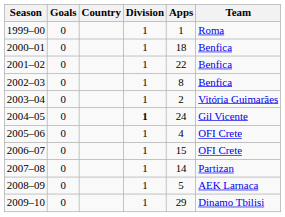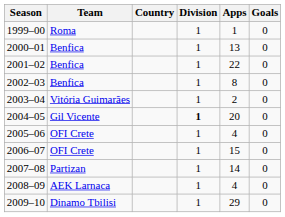 <table class="wikitable" style="text-align: center;">
 <tr>
 <th>Season</th>
-<th>Goals</th>
+<th>Team</th>
 <th>Country</th>
 <th>Division</th>
 <th>Apps</th>
-<th>Team</th>
+<th>Goals</th>
 </tr>
 <tr>
 <td>1999–00</td>
-<td>0</td>
+<td align="left"><a href='#'>Roma</a></td>
 <td align="left"></td>
 <td>1</td>
 <td>1</td>
-<td align="left"><a href='#'>Roma</a></td>
+<td>0</td>
 </tr>
 <tr>
 <td>2000–01</td>
-<td>0</td>
+<td align="left"><a href='#'>Benfica</a></td>
 <td align="left"></td>
 <td>1</td>
-<td>18</td>
-<td align="left"><a href='#'>Benfica</a></td>
+<td>13</td>
+<td>0</td>
 </tr>
 <tr>
 <td>2001–02</td>
-<td>0</td>
+<td align="left"><a href='#'>Benfica</a></td>
 <td align="left"></td>
 <td>1</td>
 <td>22</td>
-<td align="left"><a href='#'>Benfica</a></td>
+<td>0</td>
 </tr>
 <tr>
 <td>2002–03</td>
-<td>0</td>
+<td align="left"><a href='#'>Benfica</a></td>
 <td align="left"></td>
 <td>1</td>
 <td>8</td>
-<td align="left"><a href='#'>Benfica</a></td>
+<td>0</td>
 </tr>
 <tr>
 <td>2003–04</td>
-<td>0</td>
+<td align="left"><a href='#'>Vitória Guimarães</a></td>
 <td align="left"></td>
 <td>1</td>
 <td>2</td>
-<td align="left"><a href='#'>Vitória Guimarães</a></td>
+<td>0</td>
 </tr>
 <tr>
 <td>2004–05</td>
-<td>0</td>
+<td align="left"><a href='#'>Gil Vicente</a></td>
 <td align="left"></td>
 <td><strong>1</strong></td>
-<td>24</td>
-<td align="left"><a href='#'>Gil Vicente</a></td>
+<td>20</td>
+<td>0</td>
 </tr>
 <tr>
 <td>2005–06</td>
-<td>0</td>
+<td align="left"><a href='#'>OFI Crete</a></td>
 <td align="left"></td>
 <td>1</td>
 <td>4</td>
-<td align="left"><a href='#'>OFI Crete</a></td>
+<td>0</td>
 </tr>
 <tr>
 <td>2006–07</td>
-<td>0</td>
+<td align="left"><a href='#'>OFI Crete</a></td>
 <td align="left"></td>
 <td>1</td>
 <td>15</td>
-<td align="left"><a href='#'>OFI Crete</a></td>
+<td>0</td>
 </tr>
 <tr>
 <td>2007–08</td>
-<td>0</td>
+<td align="left"><a href='#'>Partizan</a></td>
 <td align="left"></td>
 <td>1</td>
 <td>14</td>
-<td align="left"><a href='#'>Partizan</a></td>
+<td>0</td>
 </tr>
 <tr>
 <td>2008–09</td>
-<td>0</td>
+<td align="left"><a href='#'>AEK Larnaca</a></td>
 <td align="left"></td>
 <td>1</td>
-<td>5</td>
-<td align="left"><a href='#'>AEK Larnaca</a></td>
+<td>4</td>
+<td>0</td>
 </tr>
 <tr>
 <td>2009–10</td>
-<td>0</td>
+<td align="left"><a href='#'>Dinamo Tbilisi</a></td>
 <td align="left"></td>
 <td>1</td>
 <td>29</td>
-<td align="left"><a href='#'>Dinamo Tbilisi</a></td>
+<td>0</td>
 </tr>
 </table>
